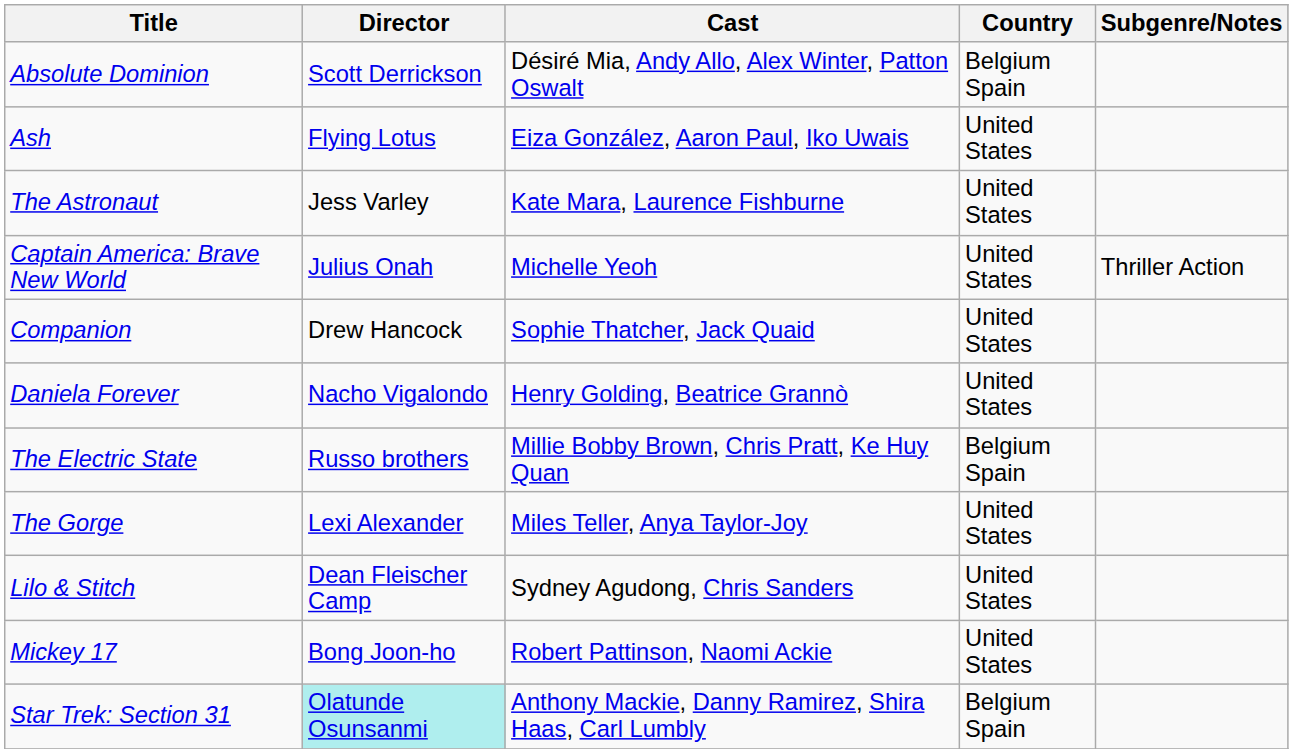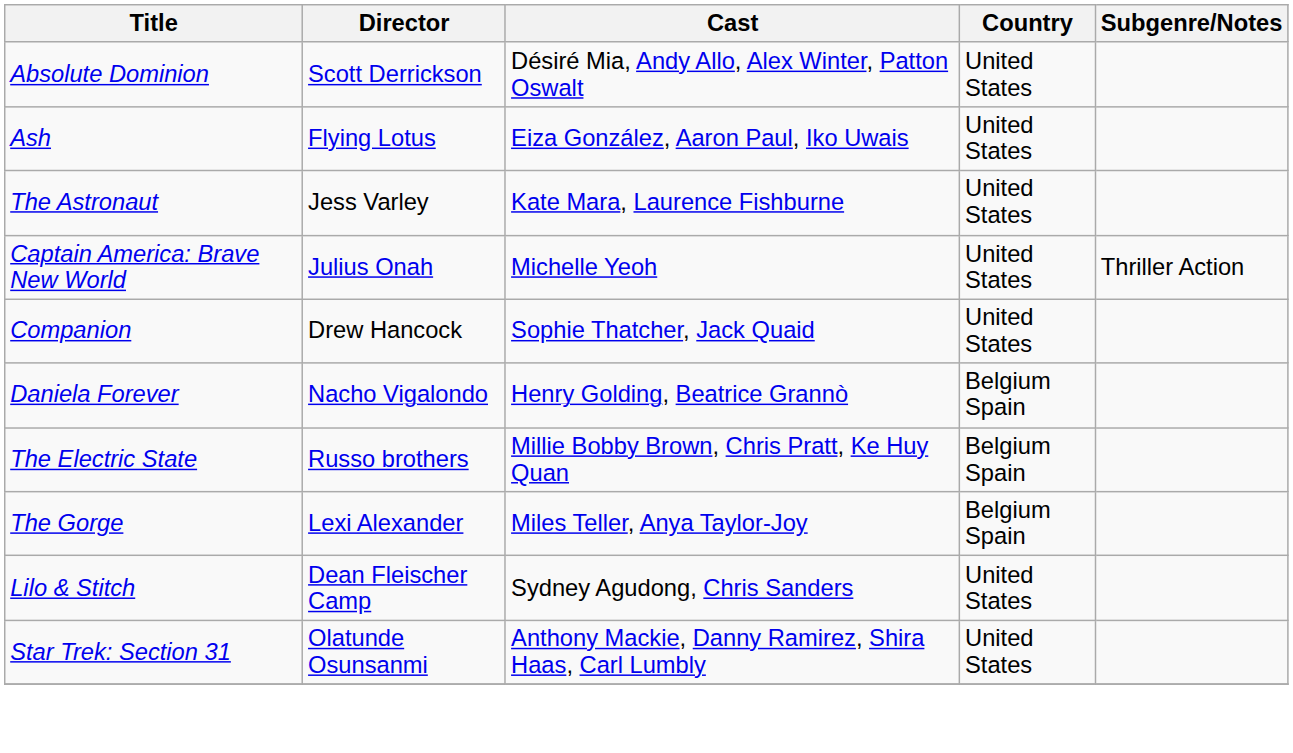 <table class="wikitable sortable">
 <tr>
 <th>Title</th>
 <th>Director</th>
 <th>Cast</th>
 <th>Country</th>
 <th>Subgenre/Notes</th>
 </tr>
 <tr>
 <td><em><a href='#'>Absolute Dominion</a></em></td>
 <td><a href='#'>Scott Derrickson</a></td>
 <td>Désiré Mia, <a href='#'>Andy Allo</a>, <a href='#'>Alex Winter</a>, <a href='#'>Patton Oswalt</a></td>
-<td>Belgium<br>Spain</td>
+<td>United States</td>
 <td></td>
 </tr>
 <tr>
 <td><em><a href='#'>Ash</a></em></td>
 <td><a href='#'>Flying Lotus</a></td>
 <td><a href='#'>Eiza González</a>, <a href='#'>Aaron Paul</a>, <a href='#'>Iko Uwais</a></td>
 <td>United States</td>
 <td></td>
 </tr>
 <tr>
 <td><em><a href='#'>The Astronaut</a></em></td>
 <td>Jess Varley</td>
 <td><a href='#'>Kate Mara</a>, <a href='#'>Laurence Fishburne</a></td>
 <td>United States</td>
 <td></td>
 </tr>
 <tr>
 <td><em><a href='#'>Captain America: Brave New World</a></em></td>
 <td><a href='#'>Julius Onah</a></td>
 <td><a href='#'>Michelle Yeoh</a></td>
 <td>United States</td>
 <td>Thriller Action </td>
 </tr>
 <tr>
 <td><em><a href='#'>Companion</a></em></td>
 <td>Drew Hancock</td>
 <td><a href='#'>Sophie Thatcher</a>, <a href='#'>Jack Quaid</a></td>
 <td>United States</td>
 <td></td>
 </tr>
 <tr>
 <td><em><a href='#'>Daniela Forever</a></em></td>
 <td><a href='#'>Nacho Vigalondo</a></td>
 <td><a href='#'>Henry Golding</a>, <a href='#'>Beatrice Grannò</a></td>
-<td>United States</td>
+<td>Belgium<br>Spain</td>
 <td></td>
 </tr>
 <tr>
 <td><em><a href='#'>The Electric State</a></em></td>
 <td><a href='#'>Russo brothers</a></td>
 <td><a href='#'>Millie Bobby Brown</a>, <a href='#'>Chris Pratt</a>, <a href='#'>Ke Huy Quan</a></td>
 <td>Belgium<br>Spain</td>
 <td></td>
 </tr>
 <tr>
 <td><em><a href='#'>The Gorge</a></em></td>
 <td><a href='#'>Lexi Alexander</a></td>
 <td><a href='#'>Miles Teller</a>, <a href='#'>Anya Taylor-Joy</a></td>
-<td>United States</td>
+<td>Belgium<br>Spain</td>
 <td></td>
 </tr>
 <tr>
 <td><em><a href='#'>Lilo & Stitch</a></em></td>
 <td><a href='#'>Dean Fleischer Camp</a></td>
 <td>Sydney Agudong, <a href='#'>Chris Sanders</a></td>
 <td>United States</td>
 <td></td>
 </tr>
 <tr>
-<td><em><a href='#'>Mickey 17</a></em></td>
-<td><a href='#'>Bong Joon-ho</a></td>
-<td><a href='#'>Robert Pattinson</a>, <a href='#'>Naomi Ackie</a></td>
+<td><em><a href='#'>Star Trek: Section 31</a></em></td>
+<td><a href='#'>Olatunde Osunsanmi</a></td>
+<td><a href='#'>Anthony Mackie</a>, <a href='#'>Danny Ramirez</a>, <a href='#'>Shira Haas</a>, <a href='#'>Carl Lumbly</a></td>
 <td>United States</td>
-<td></td>
-</tr>
-<tr>
-<td><em><a href='#'>Star Trek: Section 31</a></em></td>
-<td style="background: paleturquoise;"><a href='#'>Olatunde Osunsanmi</a></td>
-<td><a href='#'>Anthony Mackie</a>, <a href='#'>Danny Ramirez</a>, <a href='#'>Shira Haas</a>, <a href='#'>Carl Lumbly</a></td>
-<td>Belgium<br>Spain</td>
 <td></td>
 </tr>
 <tr>
 </tr>
 </table>
